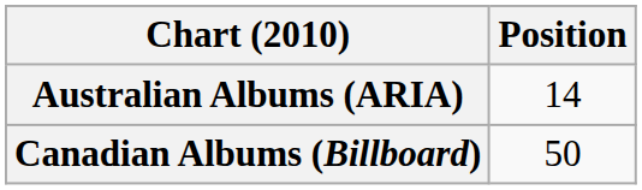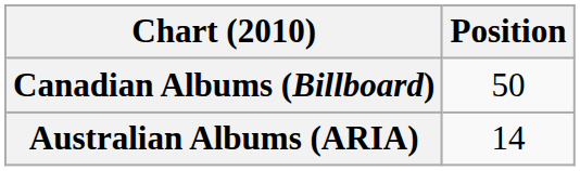 <table class="wikitable sortable plainrowheaders" style="text-align:center">
 <tr>
 <th scope="col">Chart (2010)</th>
 <th scope="col">Position</th>
 </tr>
 <tr>
+<th scope="row">Canadian Albums (<em>Billboard</em>)</th>
+<td>50</td>
+</tr>
+<tr>
 <th scope="row">Australian Albums (ARIA)</th>
 <td>14</td>
 </tr>
-<tr>
-<th scope="row">Canadian Albums (<em>Billboard</em>)</th>
-<td>50</td>
-</tr>
 </table>
